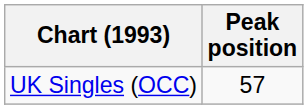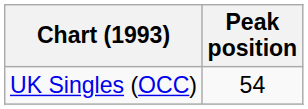 <table class="wikitable sortable">
 <tr>
 <th>Chart (1993)</th>
 <th>Peak<br>position</th>
 </tr>
 <tr>
 <td><a href='#'>UK Singles</a> (<a href='#'>OCC</a>)</td>
-<td align=center>57</td>
+<td align=center>54</td>
 </tr>
 </table>
